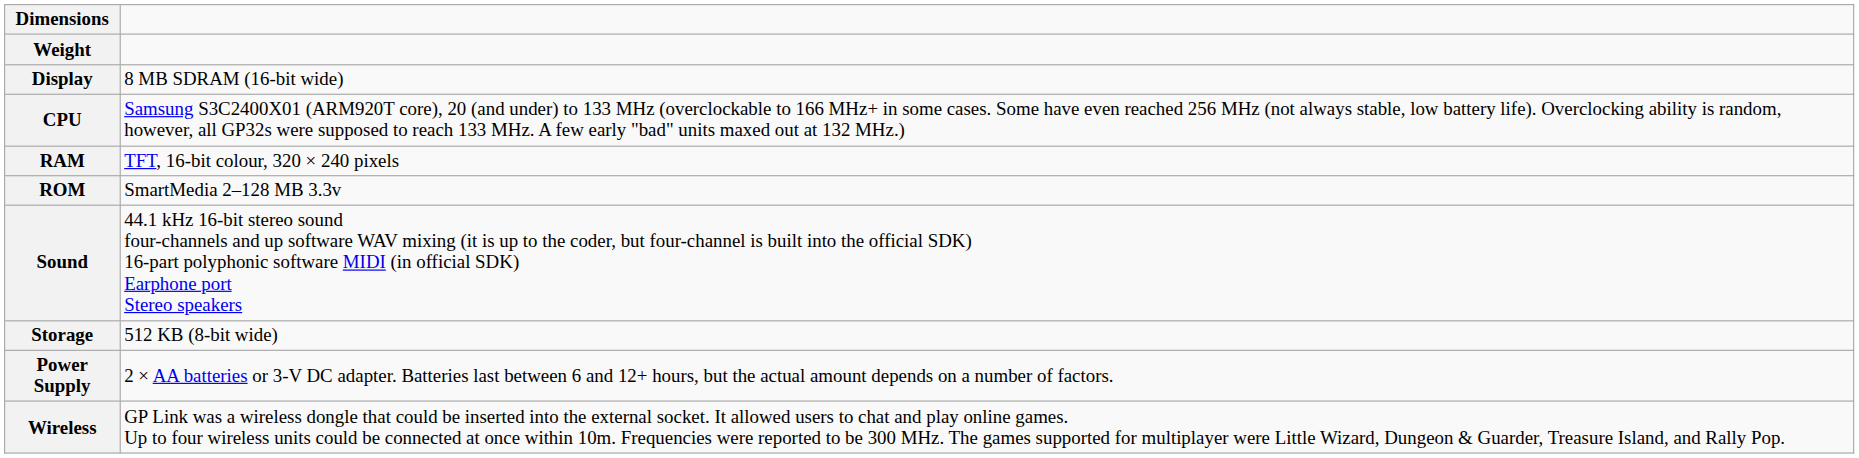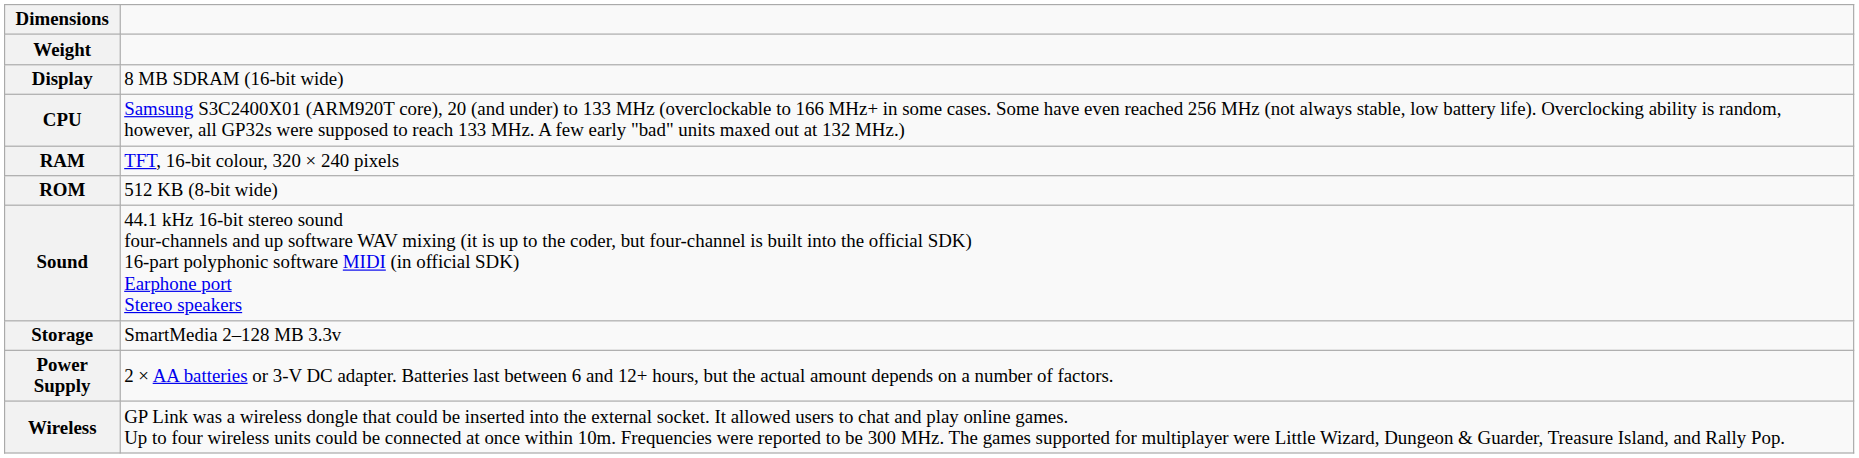 <table class="wikitable">
 <tr>
 <th>Dimensions</th>
 <td></td>
 </tr>
 <tr>
 <th>Weight</th>
 <td></td>
 </tr>
 <tr>
 <th>Display</th>
 <td>8 MB SDRAM (16-bit wide)</td>
 </tr>
 <tr>
 <th>CPU</th>
 <td><a href='#'>Samsung</a> S3C2400X01 (ARM920T core), 20 (and under) to 133 MHz (overclockable to 166 MHz+ in some cases. Some have even reached 256 MHz (not always stable, low battery life). Overclocking ability is random, however, all GP32s were supposed to reach 133 MHz. A few early "bad" units maxed out at 132 MHz.)</td>
 </tr>
 <tr>
 <th>RAM</th>
 <td> <a href='#'>TFT</a>, 16-bit colour, 320 × 240 pixels</td>
 </tr>
 <tr>
 <th>ROM</th>
-<td>SmartMedia 2–128 MB 3.3v</td>
+<td>512 KB (8-bit wide)</td>
 </tr>
 <tr>
 <th>Sound</th>
 <td>44.1 kHz 16-bit stereo sound<br>four-channels and up software WAV mixing (it is up to the coder, but four-channel is built into the official SDK)<br>16-part polyphonic software <a href='#'>MIDI</a> (in official SDK) <br><a href='#'>Earphone port</a><br><a href='#'>Stereo speakers</a></td>
 </tr>
 <tr>
 <th>Storage</th>
-<td>512 KB (8-bit wide)</td>
+<td>SmartMedia 2–128 MB 3.3v</td>
 </tr>
 <tr>
 <th>Power Supply</th>
 <td>2 × <a href='#'>AA batteries</a> or 3-V DC adapter. Batteries last between 6 and 12+ hours, but the actual amount depends on a number of factors.</td>
 </tr>
 <tr>
 <th>Wireless</th>
 <td>GP Link was a wireless dongle that could be inserted into the external socket. It allowed users to chat and play online games.<br>Up to four wireless units could be connected at once within 10m. Frequencies were reported to be 300 MHz. The games supported for multiplayer were Little Wizard, Dungeon & Guarder, Treasure Island, and Rally Pop.</td>
 </tr>
 </table>
